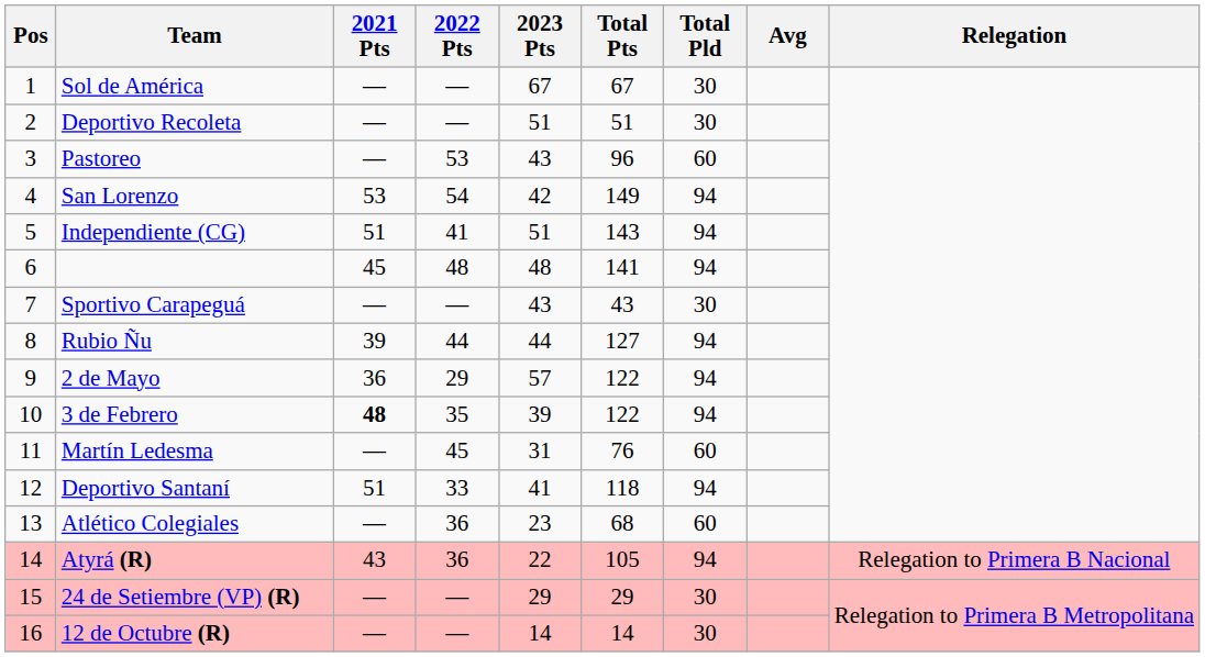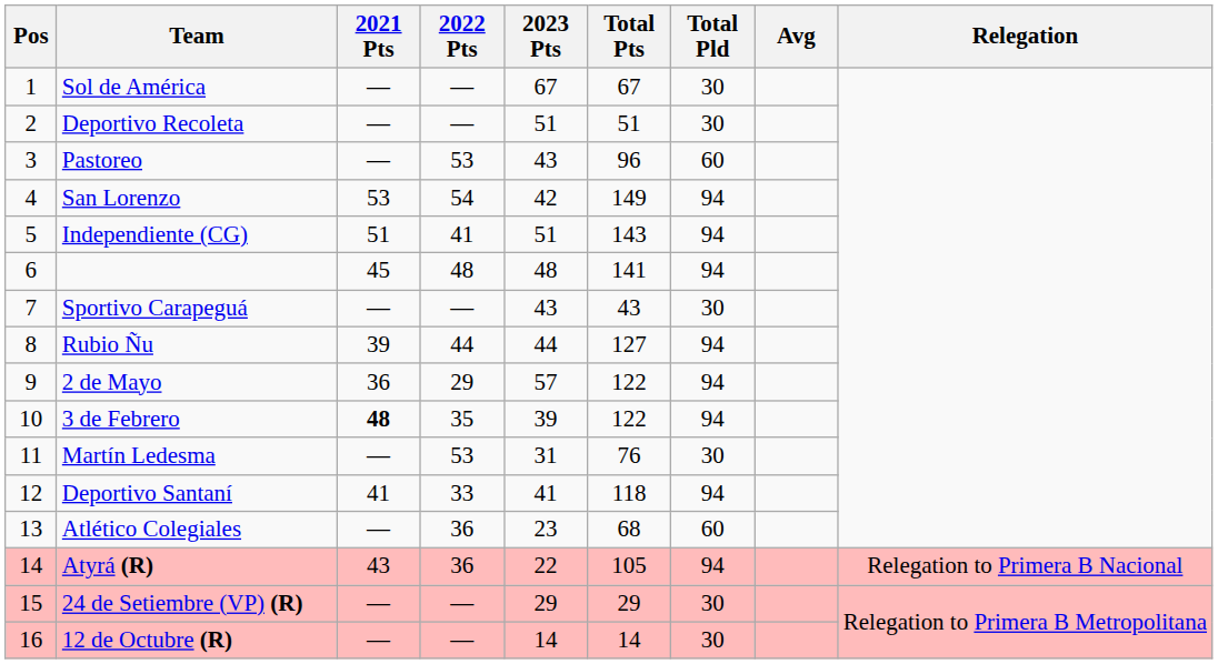 <table class="wikitable" style="text-align:center">
 <tr>
 <th width=28>Pos<br></th>
 <th width=185>Team<br></th>
 <th width=50><a href='#'>2021</a><br>Pts</th>
 <th width=50><a href='#'>2022</a><br>Pts</th>
 <th width=50>2023<br>Pts</th>
 <th width=50>Total<br>Pts</th>
 <th width=50>Total<br>Pld</th>
 <th width=50>Avg</th>
 <th>Relegation</th>
 </tr>
 <tr>
 <td>1</td>
 <td align="left"><a href='#'>Sol de América</a></td>
 <td>—</td>
 <td>—</td>
 <td>67</td>
 <td>67</td>
 <td>30</td>
 <td><strong></strong></td>
 <td rowspan=13></td>
 </tr>
 <tr>
 <td>2</td>
 <td align="left"><a href='#'>Deportivo Recoleta</a></td>
 <td>—</td>
 <td>—</td>
 <td>51</td>
 <td>51</td>
 <td>30</td>
 <td><strong></strong></td>
 </tr>
 <tr>
 <td>3</td>
 <td align="left"><a href='#'>Pastoreo</a></td>
 <td>—</td>
 <td>53</td>
 <td>43</td>
 <td>96</td>
 <td>60</td>
 <td><strong></strong></td>
 </tr>
 <tr>
 <td>4</td>
 <td align="left"><a href='#'>San Lorenzo</a></td>
 <td>53</td>
 <td>54</td>
 <td>42</td>
 <td>149</td>
 <td>94</td>
 <td><strong></strong></td>
 </tr>
 <tr>
 <td>5</td>
 <td align="left"><a href='#'>Independiente (CG)</a></td>
 <td>51</td>
 <td>41</td>
 <td>51</td>
 <td>143</td>
 <td>94</td>
 <td><strong></strong></td>
 </tr>
 <tr>
 <td>6</td>
 <td align="left"></td>
 <td>45</td>
 <td>48</td>
 <td>48</td>
 <td>141</td>
 <td>94</td>
 <td><strong></strong></td>
 </tr>
 <tr>
 <td>7</td>
 <td align="left"><a href='#'>Sportivo Carapeguá</a></td>
 <td>—</td>
 <td>—</td>
 <td>43</td>
 <td>43</td>
 <td>30</td>
 <td><strong></strong></td>
 </tr>
 <tr>
 <td>8</td>
 <td align="left"><a href='#'>Rubio Ñu</a></td>
 <td>39</td>
 <td>44</td>
 <td>44</td>
 <td>127</td>
 <td>94</td>
 <td><strong></strong></td>
 </tr>
 <tr>
 <td>9</td>
 <td align="left"><a href='#'>2 de Mayo</a></td>
 <td>36</td>
 <td>29</td>
 <td>57</td>
 <td>122</td>
 <td>94</td>
 <td><strong></strong></td>
 </tr>
 <tr>
 <td>10</td>
 <td align="left"><a href='#'>3 de Febrero</a></td>
 <td><strong>48</strong></td>
 <td>35</td>
 <td>39</td>
 <td>122</td>
 <td>94</td>
 <td><strong></strong></td>
 </tr>
 <tr>
 <td>11</td>
 <td align="left"><a href='#'>Martín Ledesma</a></td>
 <td>—</td>
-<td>45</td>
+<td>53</td>
 <td>31</td>
 <td>76</td>
-<td>60</td>
+<td>30</td>
 <td><strong></strong></td>
 </tr>
 <tr>
 <td>12</td>
 <td align="left"><a href='#'>Deportivo Santaní</a></td>
-<td>51</td>
+<td>41</td>
 <td>33</td>
 <td>41</td>
 <td>118</td>
 <td>94</td>
 <td><strong></strong></td>
 </tr>
 <tr>
 <td>13</td>
 <td align="left"><a href='#'>Atlético Colegiales</a></td>
 <td>—</td>
 <td>36</td>
 <td>23</td>
 <td>68</td>
 <td>60</td>
 <td><strong></strong></td>
 </tr>
 <tr bgcolor=#FFBBBB>
 <td>14</td>
 <td align="left"><a href='#'>Atyrá</a> <strong>(R)</strong></td>
 <td>43</td>
 <td>36</td>
 <td>22</td>
 <td>105</td>
 <td>94</td>
 <td><strong></strong></td>
 <td>Relegation to <a href='#'>Primera B Nacional</a></td>
 </tr>
 <tr bgcolor=#FFBBBB>
 <td>15</td>
 <td align="left"><a href='#'>24 de Setiembre (VP)</a> <strong>(R)</strong></td>
 <td>—</td>
 <td>—</td>
 <td>29</td>
 <td>29</td>
 <td>30</td>
 <td><strong></strong></td>
 <td rowspan=2>Relegation to <a href='#'>Primera B Metropolitana</a></td>
 </tr>
 <tr bgcolor=#FFBBBB>
 <td>16</td>
 <td align="left"><a href='#'>12 de Octubre</a> <strong>(R)</strong></td>
 <td>—</td>
 <td>—</td>
 <td>14</td>
 <td>14</td>
 <td>30</td>
 <td><strong></strong></td>
 </tr>
 </table>
